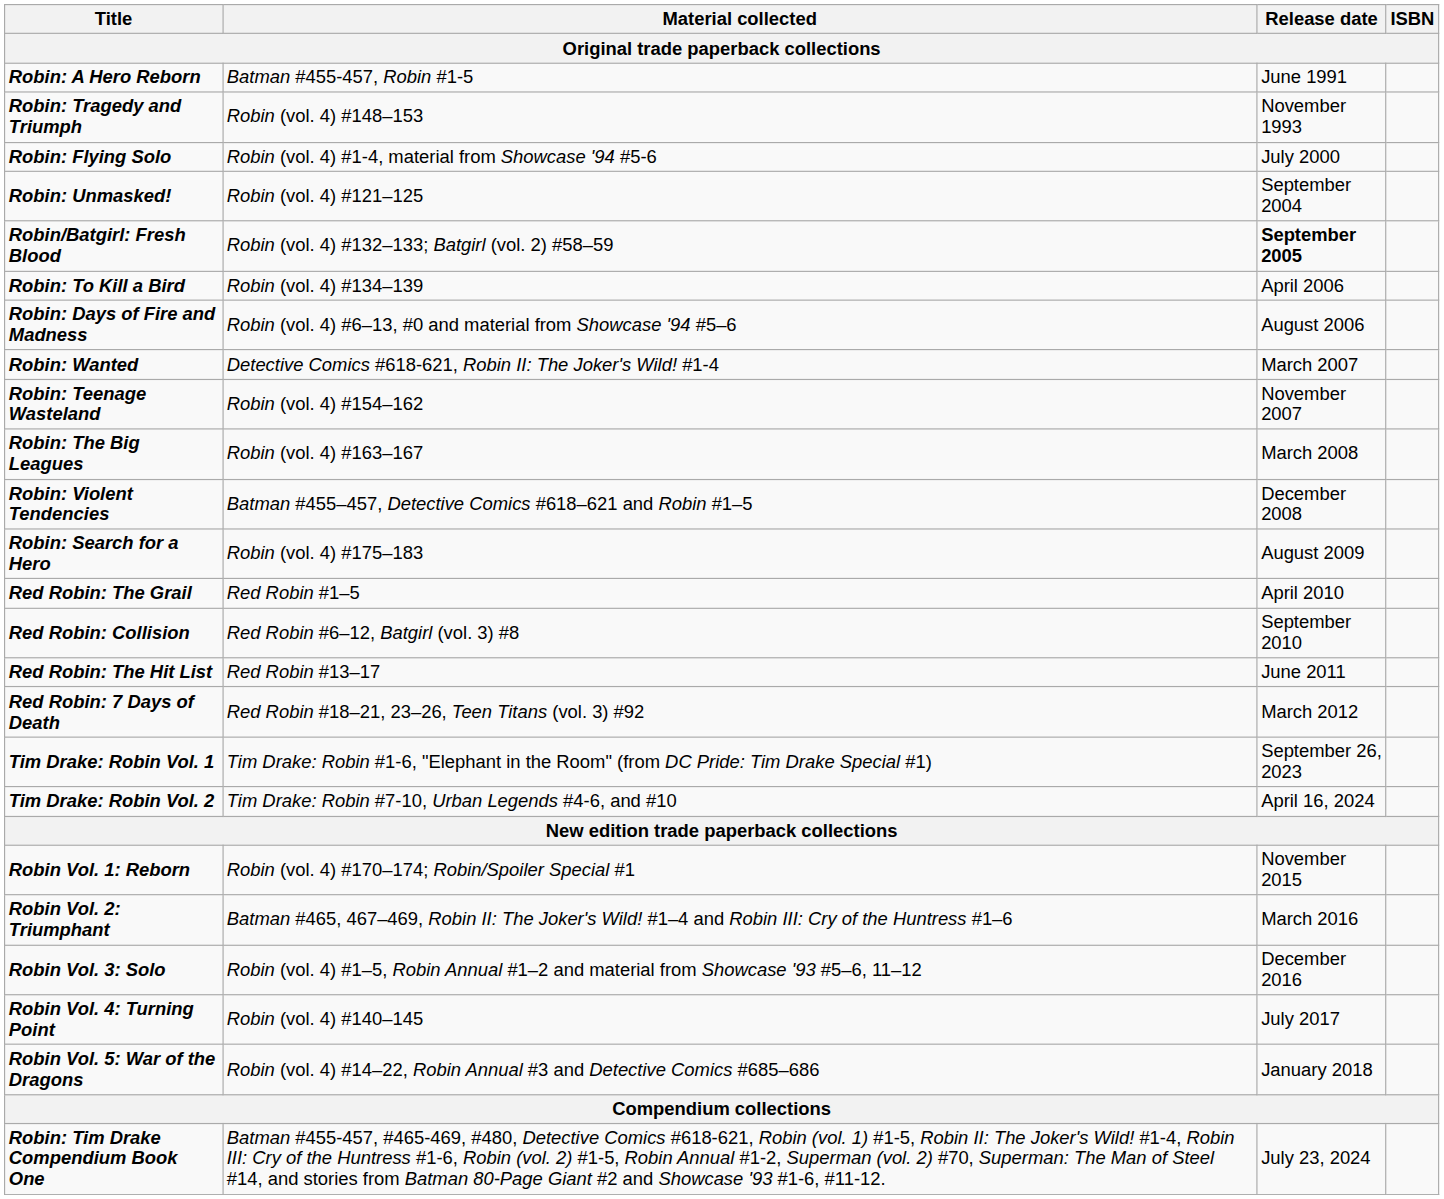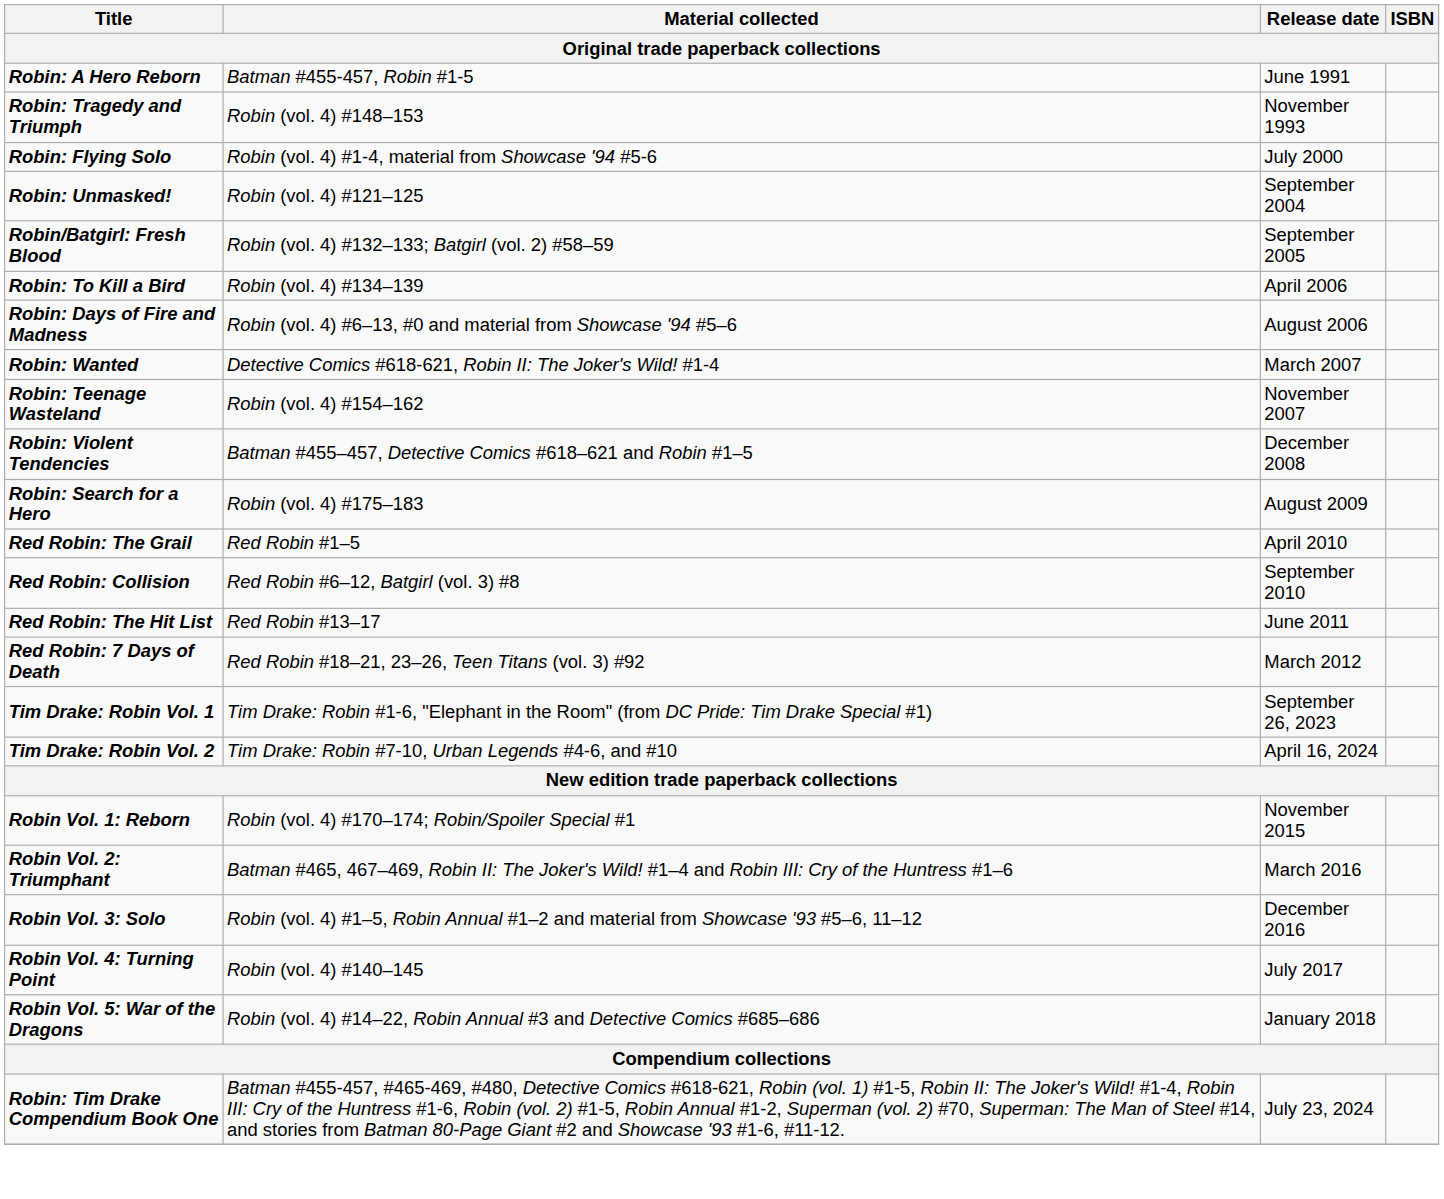 <table class="wikitable">
 <tr>
 <th>Title</th>
 <th class="unsortable">Material collected</th>
 <th class="unsortable">Release date</th>
 <th class="unsortable">ISBN</th>
 </tr>
 <tr>
 <th colspan="4">Original trade paperback collections</th>
 </tr>
 <tr>
 <td><strong><em>Robin: A Hero Reborn</em></strong></td>
 <td><em>Batman</em> #455-457, <em>Robin</em> #1-5</td>
 <td>June 1991</td>
 <td></td>
 </tr>
 <tr>
 <td><strong><em>Robin: Tragedy and Triumph</em></strong></td>
 <td><em>Robin</em> (vol. 4) #148–153</td>
 <td>November 1993</td>
 <td></td>
 </tr>
 <tr>
 <td><strong><em>Robin: Flying Solo</em></strong></td>
 <td><em>Robin</em> (vol. 4) #1-4, material from <em>Showcase '94</em> #5-6</td>
 <td>July 2000</td>
 <td></td>
 </tr>
 <tr>
 <td><strong><em>Robin: Unmasked!</em></strong></td>
 <td><em>Robin</em> (vol. 4) #121–125</td>
 <td>September 2004</td>
 <td></td>
 </tr>
 <tr>
 <td><strong><em>Robin/Batgirl: Fresh Blood</em></strong></td>
 <td><em>Robin</em> (vol. 4) #132–133; <em>Batgirl</em> (vol. 2) #58–59</td>
-<td><strong>September 2005</strong></td>
+<td>September 2005</td>
 <td></td>
 </tr>
 <tr>
 <td><strong><em>Robin: To Kill a Bird</em></strong></td>
 <td><em>Robin</em> (vol. 4) #134–139</td>
 <td>April 2006</td>
 <td></td>
 </tr>
 <tr>
 <td><strong><em>Robin: Days of Fire and Madness</em></strong></td>
 <td><em>Robin</em> (vol. 4) #6–13, #0 and material from <em>Showcase '94</em> #5–6</td>
 <td>August 2006</td>
 <td></td>
 </tr>
 <tr>
 <td><strong><em>Robin: Wanted</em></strong></td>
 <td><em>Detective Comics</em> #618-621, <em>Robin II: The Joker's Wild!</em> #1-4</td>
 <td>March 2007</td>
 <td></td>
 </tr>
 <tr>
 <td><strong><em>Robin: Teenage Wasteland</em></strong></td>
 <td><em>Robin</em> (vol. 4) #154–162</td>
 <td>November 2007</td>
-<td></td>
-</tr>
-<tr>
-<td><strong><em>Robin: The Big Leagues</em></strong></td>
-<td><em>Robin</em> (vol. 4) #163–167</td>
-<td>March 2008</td>
 <td></td>
 </tr>
 <tr>
 <td><strong><em>Robin: Violent Tendencies</em></strong></td>
 <td><em>Batman</em> #455–457, <em>Detective Comics</em> #618–621 and <em>Robin</em> #1–5</td>
 <td>December 2008</td>
 <td></td>
 </tr>
 <tr>
 <td><strong><em>Robin: Search for a Hero</em></strong></td>
 <td><em>Robin</em> (vol. 4) #175–183</td>
 <td>August 2009</td>
 <td></td>
 </tr>
 <tr>
 <td><strong><em>Red Robin: The Grail</em></strong></td>
 <td><em>Red Robin</em> #1–5</td>
 <td>April 2010</td>
 <td></td>
 </tr>
 <tr>
 <td><strong><em>Red Robin: Collision</em></strong></td>
 <td><em>Red Robin</em> #6–12, <em>Batgirl</em> (vol. 3) #8</td>
 <td>September 2010</td>
 <td></td>
 </tr>
 <tr>
 <td><strong><em>Red Robin: The Hit List</em></strong></td>
 <td><em>Red Robin</em> #13–17</td>
 <td>June 2011</td>
 <td></td>
 </tr>
 <tr>
 <td><strong><em>Red Robin: 7 Days of Death</em></strong></td>
 <td><em>Red Robin</em> #18–21, 23–26, <em>Teen Titans</em> (vol. 3) #92</td>
 <td>March 2012</td>
 <td></td>
 </tr>
 <tr>
 <td><strong><em>Tim Drake: Robin Vol. 1</em></strong></td>
 <td><em>Tim Drake: Robin</em> #1-6, "Elephant in the Room" (from <em>DC Pride: Tim Drake Special</em> #1)</td>
 <td>September 26, 2023</td>
 <td></td>
 </tr>
 <tr>
 <td><strong><em>Tim Drake: Robin Vol. 2</em></strong></td>
 <td><em>Tim Drake: Robin</em> #7-10, <em>Urban Legends</em> #4-6, and #10</td>
 <td>April 16, 2024</td>
 <td></td>
 </tr>
 <tr>
 <th colspan="4">New edition trade paperback collections</th>
 </tr>
 <tr>
 <td><strong><em>Robin Vol. 1: Reborn</em></strong></td>
 <td><em>Robin</em> (vol. 4) #170–174; <em>Robin/Spoiler Special</em> #1</td>
 <td>November 2015</td>
 <td></td>
 </tr>
 <tr>
 <td><strong><em>Robin Vol. 2: Triumphant</em></strong></td>
 <td><em>Batman</em> #465, 467–469, <em>Robin II: The Joker's Wild!</em> #1–4 and <em>Robin III: Cry of the Huntress</em> #1–6</td>
 <td>March 2016</td>
 <td></td>
 </tr>
 <tr>
 <td><strong><em>Robin Vol. 3: Solo</em></strong></td>
 <td><em>Robin</em> (vol. 4) #1–5, <em>Robin Annual</em> #1–2 and material from <em>Showcase '93</em> #5–6, 11–12</td>
 <td>December 2016</td>
 <td></td>
 </tr>
 <tr>
 <td><strong><em>Robin Vol. 4: Turning Point</em></strong></td>
 <td><em>Robin</em> (vol. 4) #140–145</td>
 <td>July 2017</td>
 <td></td>
 </tr>
 <tr>
 <td><strong><em>Robin Vol. 5: War of the Dragons</em></strong></td>
 <td><em>Robin</em> (vol. 4) #14–22, <em>Robin Annual</em> #3 and <em>Detective Comics</em> #685–686</td>
 <td>January 2018</td>
 <td></td>
 </tr>
 <tr>
 <th colspan="4">Compendium collections</th>
 </tr>
 <tr>
 <td><strong><em>Robin: Tim Drake Compendium Book One</em></strong></td>
 <td><em>Batman</em> #455-457, #465-469, #480, <em>Detective Comics</em> #618-621, <em>Robin (vol. 1)</em> #1-5, <em>Robin II: The Joker's Wild!</em> #1-4, <em>Robin III: Cry of the Huntress</em> #1-6, <em>Robin (vol. 2)</em> #1-5, <em>Robin Annual</em> #1-2, <em>Superman (vol. 2)</em> #70, <em>Superman: The Man of Steel</em> #14, and stories from <em>Batman 80-Page Giant</em> #2 and <em>Showcase '93</em> #1-6, #11-12.</td>
 <td>July 23, 2024</td>
 <td></td>
 </tr>
 <tr>
 </tr>
 </table>
